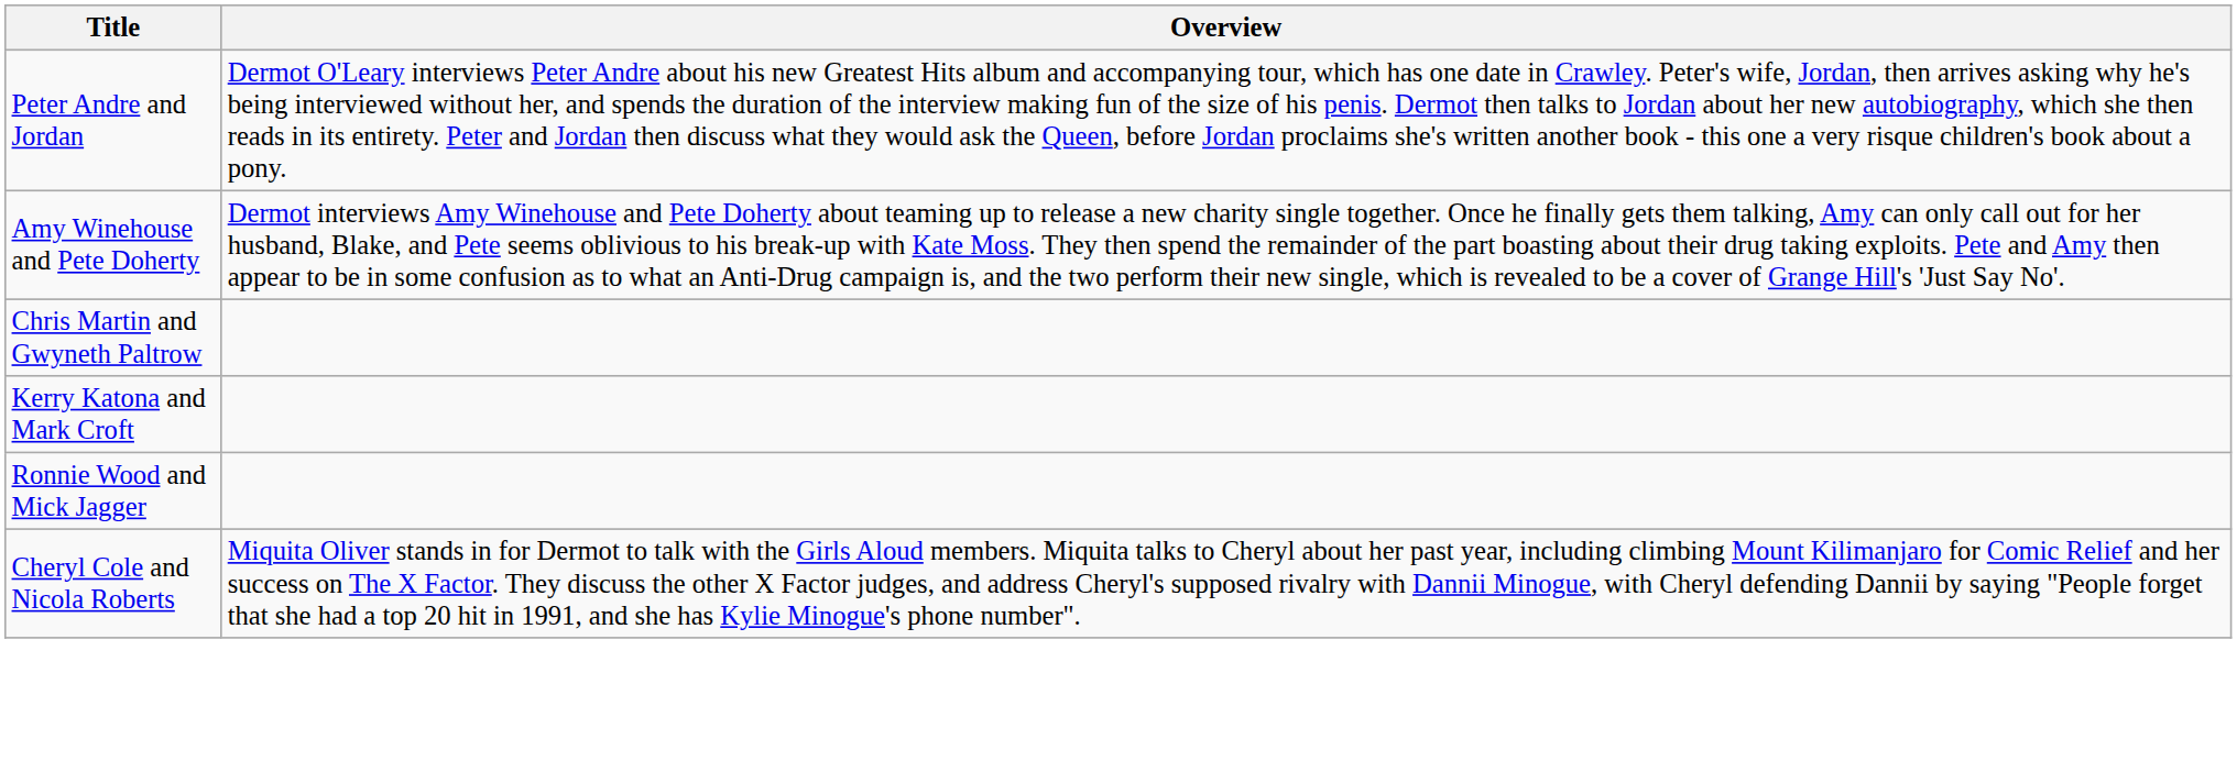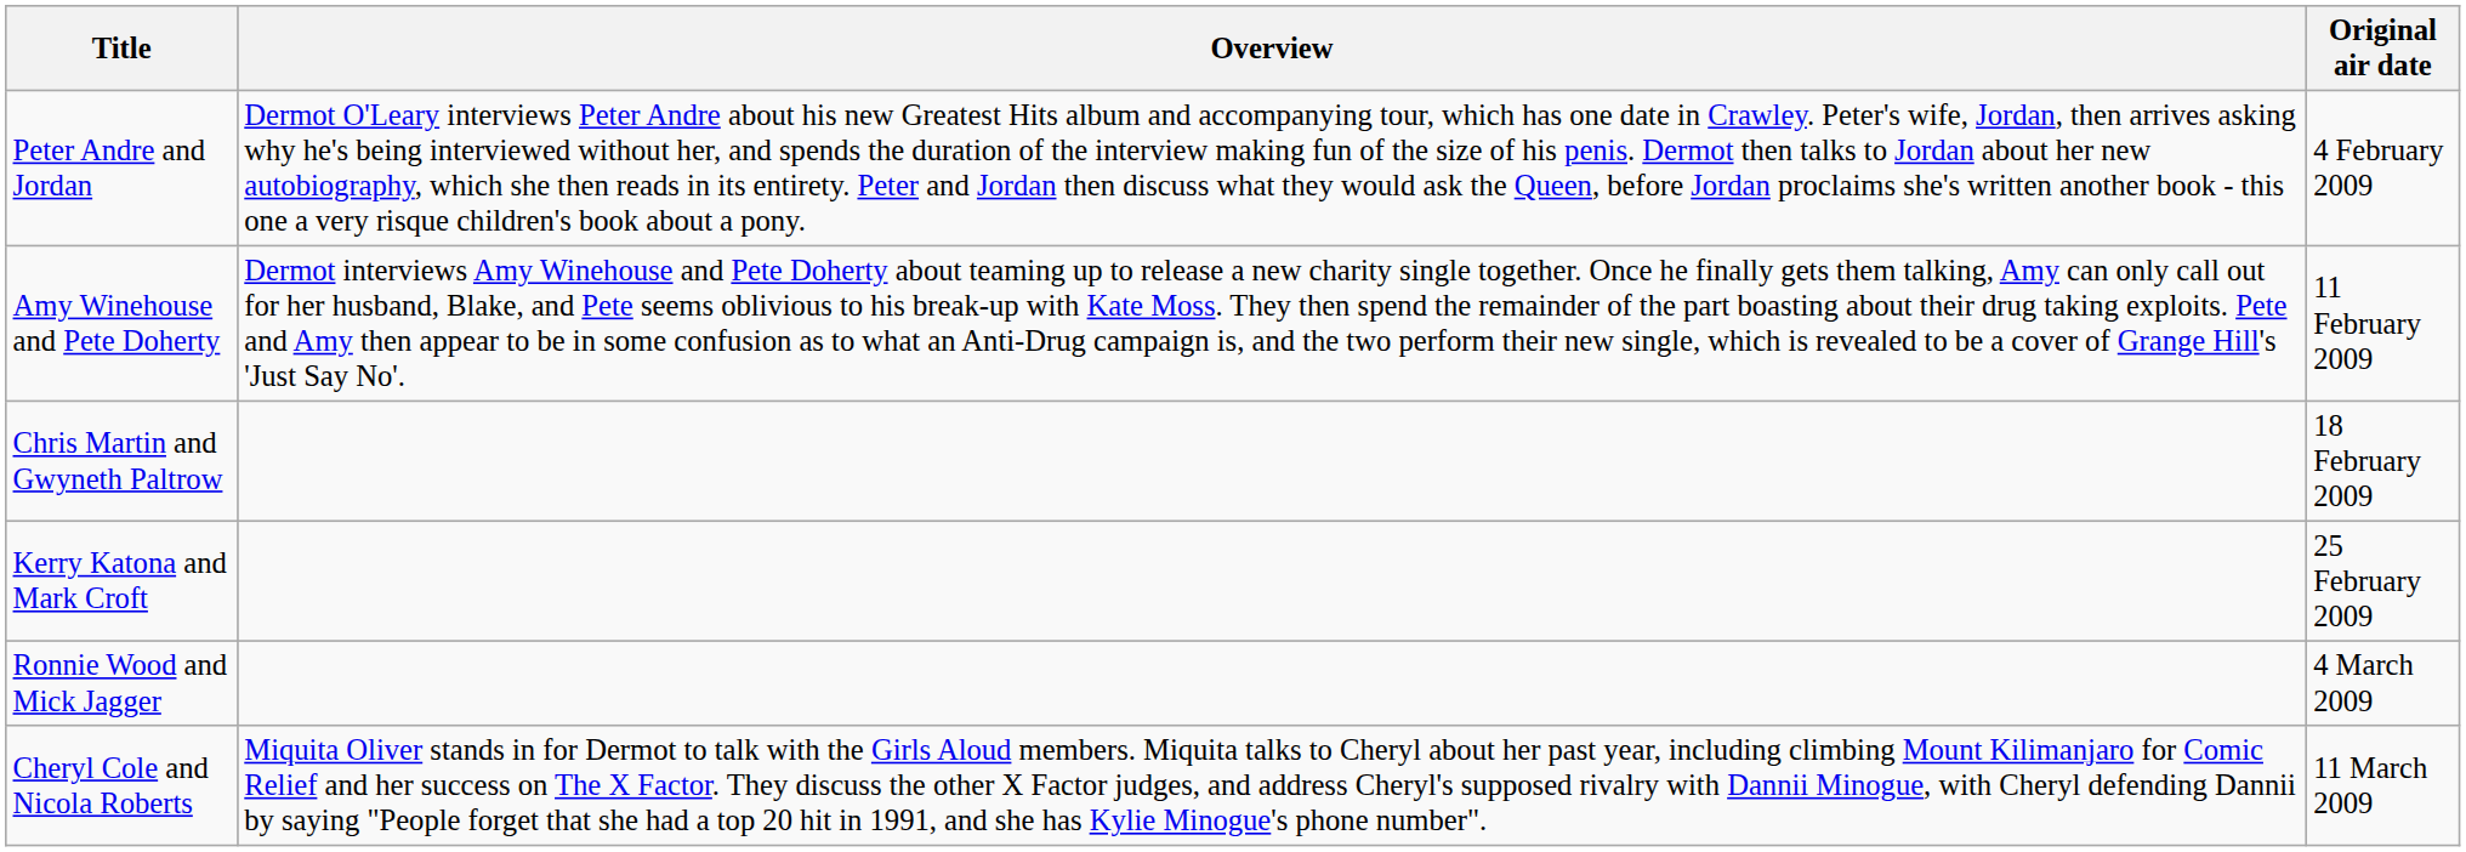 <table class="wikitable" style="font-size: 95%;">
 <tr>
 <th>Title</th>
 <th>Overview</th>
+<th>Original air date</th>
 </tr>
 <tr>
 <td><a href='#'>Peter Andre</a> and <a href='#'>Jordan</a></td>
 <td><a href='#'>Dermot O'Leary</a> interviews <a href='#'>Peter Andre</a> about his new Greatest Hits album and accompanying tour, which has one date in <a href='#'>Crawley</a>. Peter's wife, <a href='#'>Jordan</a>, then arrives asking why he's being interviewed without her, and spends the duration of the interview making fun of the size of his <a href='#'>penis</a>. <a href='#'>Dermot</a> then talks to <a href='#'>Jordan</a> about her new <a href='#'>autobiography</a>, which she then reads in its entirety. <a href='#'>Peter</a> and <a href='#'>Jordan</a> then discuss what they would ask the <a href='#'>Queen</a>, before <a href='#'>Jordan</a> proclaims she's written another book - this one a very risque children's book about a pony.</td>
+<td>4 February 2009</td>
 </tr>
 <tr>
 <td><a href='#'>Amy Winehouse</a> and <a href='#'>Pete Doherty</a></td>
 <td><a href='#'>Dermot</a> interviews <a href='#'>Amy Winehouse</a> and <a href='#'>Pete Doherty</a> about teaming up to release a new charity single together. Once he finally gets them talking, <a href='#'>Amy</a> can only call out for her husband, Blake, and <a href='#'>Pete</a> seems oblivious to his break-up with <a href='#'>Kate Moss</a>. They then spend the remainder of the part boasting about their drug taking exploits. <a href='#'>Pete</a> and <a href='#'>Amy</a> then appear to be in some confusion as to what an Anti-Drug campaign is, and the two perform their new single, which is revealed to be a cover of <a href='#'>Grange Hill</a>'s 'Just Say No'.</td>
+<td>11 February 2009</td>
 </tr>
 <tr>
 <td><a href='#'>Chris Martin</a> and <a href='#'>Gwyneth Paltrow</a></td>
 <td></td>
+<td>18 February 2009</td>
 </tr>
 <tr>
 <td><a href='#'>Kerry Katona</a> and <a href='#'>Mark Croft</a></td>
 <td></td>
+<td>25 February 2009</td>
 </tr>
 <tr>
 <td><a href='#'>Ronnie Wood</a> and <a href='#'>Mick Jagger</a></td>
 <td></td>
+<td>4 March 2009</td>
 </tr>
 <tr>
 <td><a href='#'>Cheryl Cole</a> and <a href='#'>Nicola Roberts</a></td>
 <td><a href='#'>Miquita Oliver</a> stands in for Dermot to talk with the <a href='#'>Girls Aloud</a> members. Miquita talks to Cheryl about her past year, including climbing <a href='#'>Mount Kilimanjaro</a> for <a href='#'>Comic Relief</a> and her success on <a href='#'>The X Factor</a>. They discuss the other X Factor judges, and address Cheryl's supposed rivalry with <a href='#'>Dannii Minogue</a>, with Cheryl defending Dannii by saying "People forget that she had a top 20 hit in 1991, and she has <a href='#'>Kylie Minogue</a>'s phone number".</td>
+<td>11 March 2009</td>
 </tr>
 </table>
